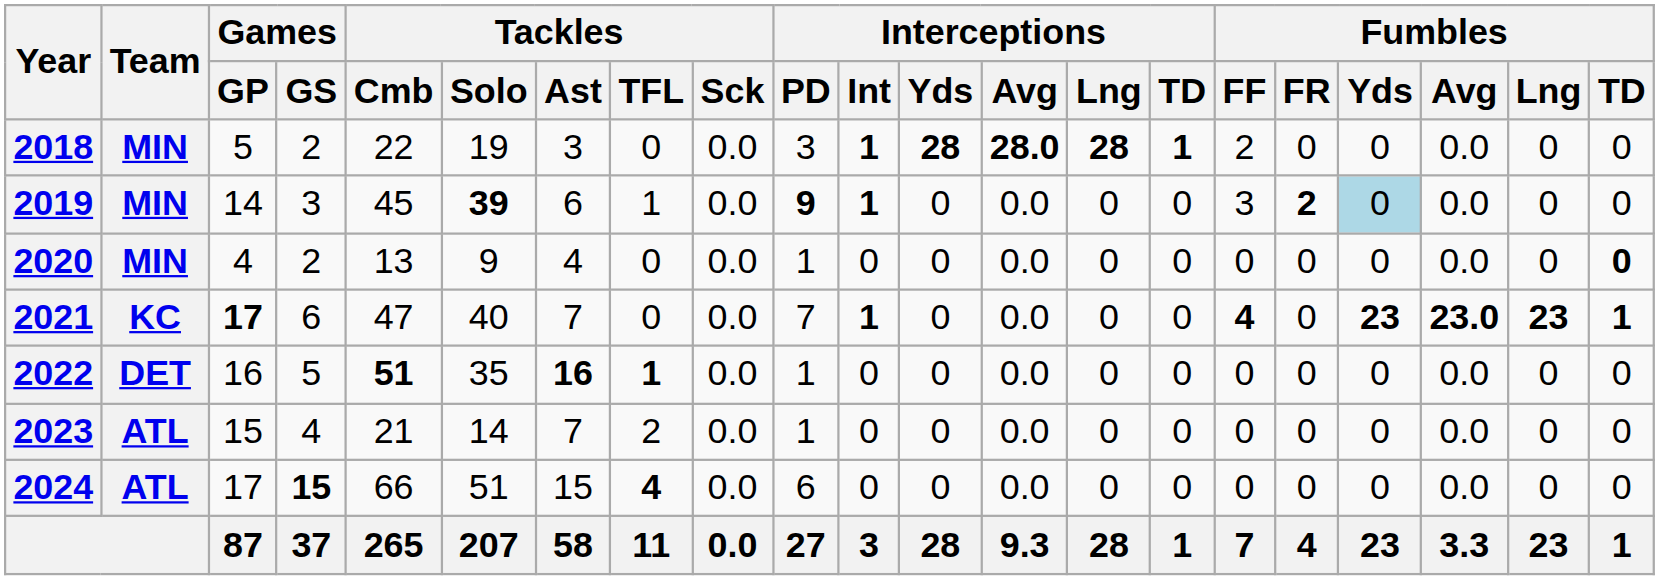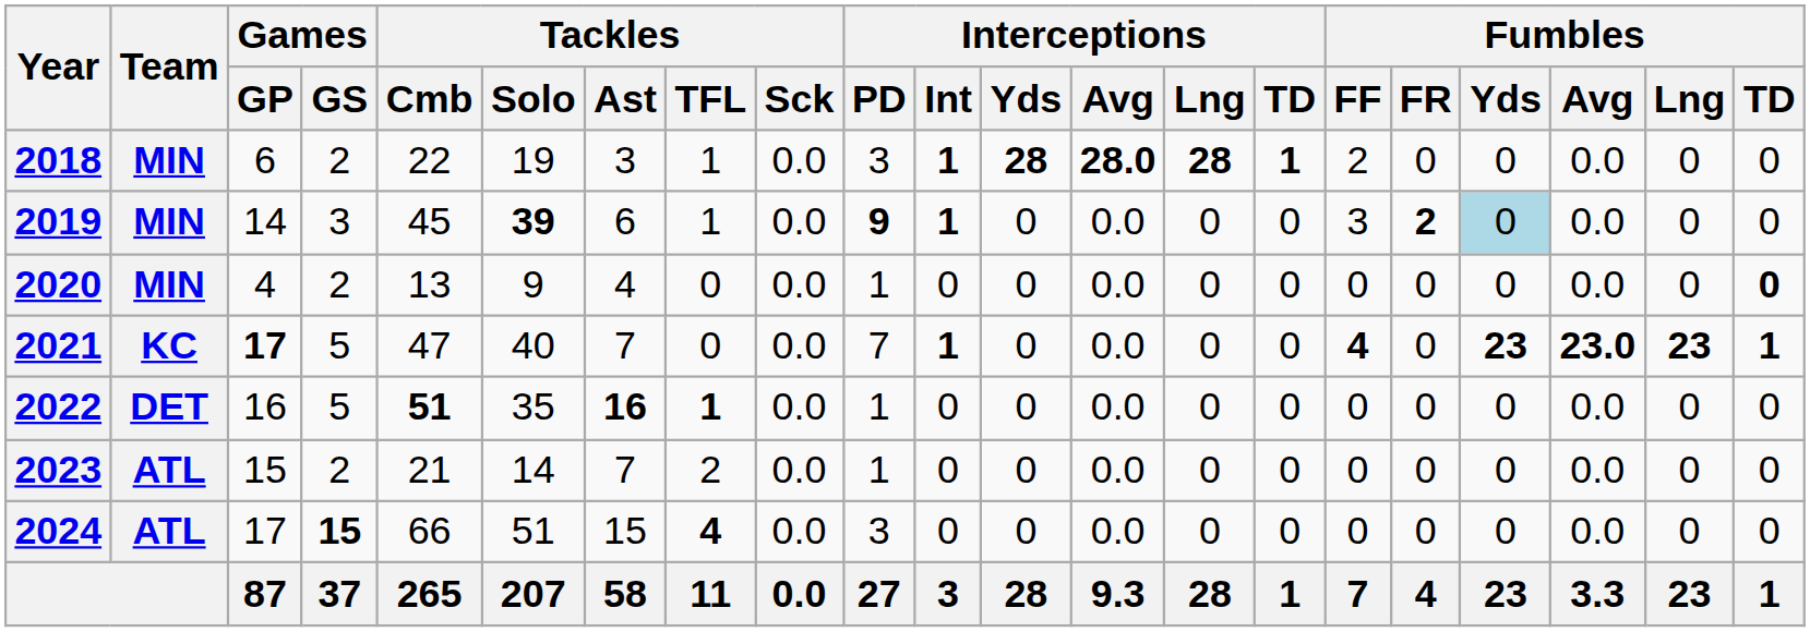 <table class="wikitable" style="text-align:center;">
 <tr>
 <th rowspan="2">Year</th>
 <th rowspan="2">Team</th>
 <th colspan="2">Games</th>
 <th colspan="5">Tackles</th>
 <th colspan="6">Interceptions</th>
 <th colspan="6">Fumbles</th>
 </tr>
 <tr>
 <th>GP</th>
 <th>GS</th>
 <th>Cmb</th>
 <th>Solo</th>
 <th>Ast</th>
 <th>TFL</th>
 <th>Sck</th>
 <th>PD</th>
 <th>Int</th>
 <th>Yds</th>
 <th>Avg</th>
 <th>Lng</th>
 <th>TD</th>
 <th>FF</th>
 <th>FR</th>
 <th>Yds</th>
 <th>Avg</th>
 <th>Lng</th>
 <th>TD</th>
 </tr>
 <tr>
 <th><a href='#'>2018</a></th>
 <th><a href='#'>MIN</a></th>
-<td>5</td>
+<td>6</td>
 <td>2</td>
 <td>22</td>
 <td>19</td>
 <td>3</td>
-<td>0</td>
+<td>1</td>
 <td>0.0</td>
 <td>3</td>
 <td><strong>1</strong></td>
 <td><strong>28</strong></td>
 <td><strong>28.0</strong></td>
 <td><strong>28</strong></td>
 <td><strong>1</strong></td>
 <td>2</td>
 <td>0</td>
 <td>0</td>
 <td>0.0</td>
 <td>0</td>
 <td>0</td>
 </tr>
 <tr>
 <th><a href='#'>2019</a></th>
 <th><a href='#'>MIN</a></th>
 <td>14</td>
 <td>3</td>
 <td>45</td>
 <td><strong>39</strong></td>
 <td>6</td>
 <td>1</td>
 <td>0.0</td>
 <td><strong>9</strong></td>
 <td><strong>1</strong></td>
 <td>0</td>
 <td>0.0</td>
 <td>0</td>
 <td>0</td>
 <td>3</td>
 <td><strong>2</strong></td>
 <td style="background: lightblue;">0</td>
 <td>0.0</td>
 <td>0</td>
 <td>0</td>
 </tr>
 <tr>
 <th><a href='#'>2020</a></th>
 <th><a href='#'>MIN</a></th>
 <td>4</td>
 <td>2</td>
 <td>13</td>
 <td>9</td>
 <td>4</td>
 <td>0</td>
 <td>0.0</td>
 <td>1</td>
 <td>0</td>
 <td>0</td>
 <td>0.0</td>
 <td>0</td>
 <td>0</td>
 <td>0</td>
 <td>0</td>
 <td>0</td>
 <td>0.0</td>
 <td>0</td>
 <td><strong>0</strong></td>
 </tr>
 <tr>
 <th><a href='#'>2021</a></th>
 <th><a href='#'>KC</a></th>
 <td><strong>17</strong></td>
-<td>6</td>
+<td>5</td>
 <td>47</td>
 <td>40</td>
 <td>7</td>
 <td>0</td>
 <td>0.0</td>
 <td>7</td>
 <td><strong>1</strong></td>
 <td>0</td>
 <td>0.0</td>
 <td>0</td>
 <td>0</td>
 <td><strong>4</strong></td>
 <td>0</td>
 <td><strong>23</strong></td>
 <td><strong>23.0</strong></td>
 <td><strong>23</strong></td>
 <td><strong>1</strong></td>
 </tr>
 <tr>
 <th><a href='#'>2022</a></th>
 <th><a href='#'>DET</a></th>
 <td>16</td>
 <td>5</td>
 <td><strong>51</strong></td>
 <td>35</td>
 <td><strong>16</strong></td>
 <td><strong>1</strong></td>
 <td>0.0</td>
 <td>1</td>
 <td>0</td>
 <td>0</td>
 <td>0.0</td>
 <td>0</td>
 <td>0</td>
 <td>0</td>
 <td>0</td>
 <td>0</td>
 <td>0.0</td>
 <td>0</td>
 <td>0</td>
 </tr>
 <tr>
 <th><a href='#'>2023</a></th>
 <th><a href='#'>ATL</a></th>
 <td>15</td>
-<td>4</td>
+<td>2</td>
 <td>21</td>
 <td>14</td>
 <td>7</td>
 <td>2</td>
 <td>0.0</td>
 <td>1</td>
 <td>0</td>
 <td>0</td>
 <td>0.0</td>
 <td>0</td>
 <td>0</td>
 <td>0</td>
 <td>0</td>
 <td>0</td>
 <td>0.0</td>
 <td>0</td>
 <td>0</td>
 </tr>
 <tr>
 <th><a href='#'>2024</a></th>
 <th><a href='#'>ATL</a></th>
 <td>17</td>
 <td><strong>15</strong></td>
 <td>66</td>
 <td>51</td>
 <td>15</td>
 <td><strong>4</strong></td>
 <td>0.0</td>
-<td>6</td>
+<td>3</td>
 <td>0</td>
 <td>0</td>
 <td>0.0</td>
 <td>0</td>
 <td>0</td>
 <td>0</td>
 <td>0</td>
 <td>0</td>
 <td>0.0</td>
 <td>0</td>
 <td>0</td>
 </tr>
 <tr>
 <th colspan="2"></th>
 <th>87</th>
 <th>37</th>
 <th>265</th>
 <th>207</th>
 <th>58</th>
 <th>11</th>
 <th>0.0</th>
 <th>27</th>
 <th>3</th>
 <th>28</th>
 <th>9.3</th>
 <th>28</th>
 <th>1</th>
 <th>7</th>
 <th>4</th>
 <th>23</th>
 <th>3.3</th>
 <th>23</th>
 <th>1</th>
 </tr>
 </table>
